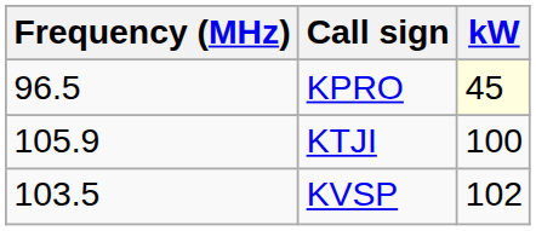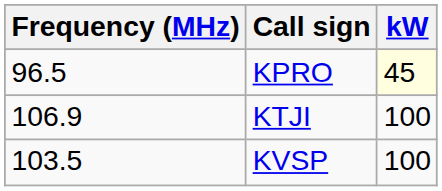 <table class="wikitable">
 <tr>
 <th>Frequency (<a href='#'>MHz</a>)</th>
 <th>Call sign</th>
 <th><a href='#'>kW</a></th>
 </tr>
 <tr>
 <td>96.5</td>
 <td><a href='#'>KPRO</a></td>
 <td style="background: lightyellow;">45</td>
 </tr>
 <tr>
-<td>105.9</td>
+<td>106.9</td>
 <td><a href='#'>KTJI</a></td>
 <td>100</td>
 </tr>
 <tr>
 <td>103.5</td>
 <td><a href='#'>KVSP</a></td>
-<td>102</td>
+<td>100</td>
 </tr>
 </table>
